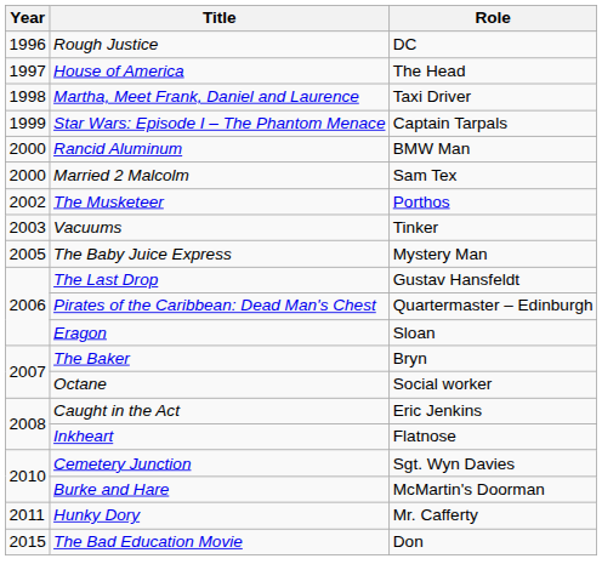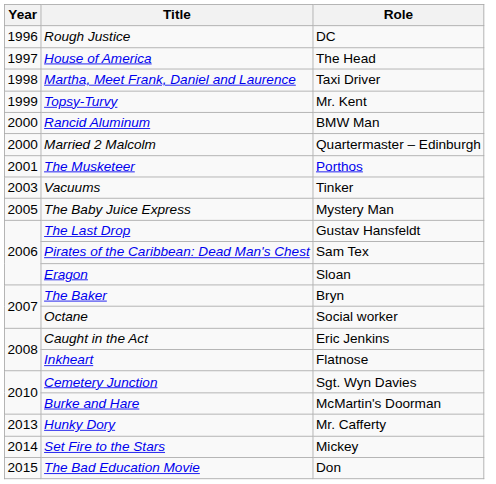 <table class="wikitable">
 <tr>
 <th>Year</th>
 <th>Title</th>
 <th>Role</th>
 </tr>
 <tr>
 <td>1996</td>
 <td><em>Rough Justice</em></td>
 <td>DC</td>
 </tr>
 <tr>
 <td>1997</td>
 <td><em><a href='#'>House of America</a></em></td>
 <td>The Head</td>
 </tr>
 <tr>
 <td>1998</td>
 <td><em><a href='#'>Martha, Meet Frank, Daniel and Laurence</a></em></td>
 <td>Taxi Driver</td>
 </tr>
 <tr>
 <td>1999</td>
-<td><em><a href='#'>Star Wars: Episode I – The Phantom Menace</a></em></td>
-<td>Captain Tarpals</td>
+<td><em><a href='#'>Topsy-Turvy</a></em></td>
+<td>Mr. Kent</td>
 </tr>
 <tr>
 <td>2000</td>
 <td><em><a href='#'>Rancid Aluminum</a></em></td>
 <td>BMW Man</td>
 </tr>
 <tr>
 <td>2000</td>
 <td><em>Married 2 Malcolm</em></td>
-<td>Sam Tex</td>
+<td>Quartermaster – Edinburgh</td>
 </tr>
 <tr>
-<td>2002</td>
+<td>2001</td>
 <td><em><a href='#'>The Musketeer</a></em></td>
 <td><a href='#'>Porthos</a></td>
 </tr>
 <tr>
 <td>2003</td>
 <td><em>Vacuums</em></td>
 <td>Tinker</td>
 </tr>
 <tr>
 <td>2005</td>
 <td><em>The Baby Juice Express</em></td>
 <td>Mystery Man</td>
 </tr>
 <tr>
 <td rowspan=3>2006</td>
 <td><em><a href='#'>The Last Drop</a></em></td>
 <td>Gustav Hansfeldt</td>
 </tr>
 <tr>
 <td><em><a href='#'>Pirates of the Caribbean: Dead Man's Chest</a></em></td>
-<td>Quartermaster – Edinburgh</td>
+<td>Sam Tex</td>
 </tr>
 <tr>
 <td><em><a href='#'>Eragon</a></em></td>
 <td>Sloan</td>
 </tr>
 <tr>
 <td rowspan=2>2007</td>
 <td><em><a href='#'>The Baker</a></em></td>
 <td>Bryn</td>
 </tr>
 <tr>
 <td><em>Octane</em></td>
 <td>Social worker</td>
 </tr>
 <tr>
 <td rowspan=2>2008</td>
 <td><em>Caught in the Act</em></td>
 <td>Eric Jenkins</td>
 </tr>
 <tr>
 <td><em><a href='#'>Inkheart</a></em></td>
 <td>Flatnose</td>
 </tr>
 <tr>
 <td rowspan=2>2010</td>
 <td><em><a href='#'>Cemetery Junction</a></em></td>
 <td>Sgt. Wyn Davies</td>
 </tr>
 <tr>
 <td><em><a href='#'>Burke and Hare</a></em></td>
 <td>McMartin's Doorman</td>
 </tr>
 <tr>
-<td>2011</td>
+<td>2013</td>
 <td><em><a href='#'>Hunky Dory</a></em></td>
 <td>Mr. Cafferty</td>
+</tr>
+<tr>
+<td>2014</td>
+<td><em><a href='#'>Set Fire to the Stars</a></em></td>
+<td>Mickey</td>
 </tr>
 <tr>
 <td>2015</td>
 <td><em><a href='#'>The Bad Education Movie</a></em></td>
 <td>Don</td>
 </tr>
 </table>
